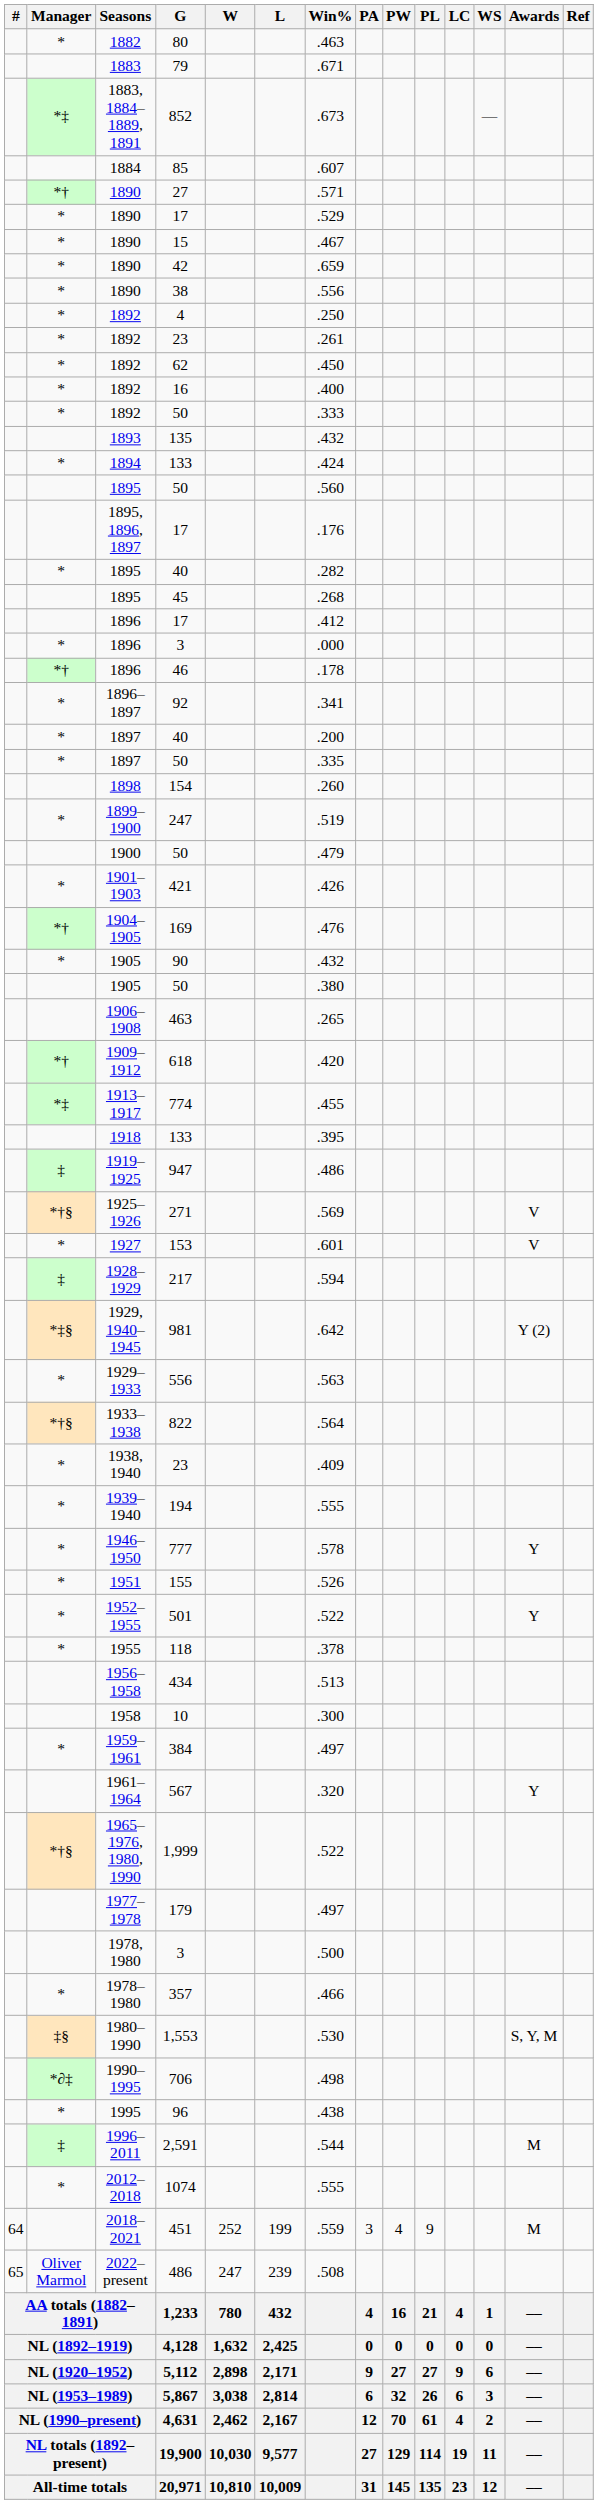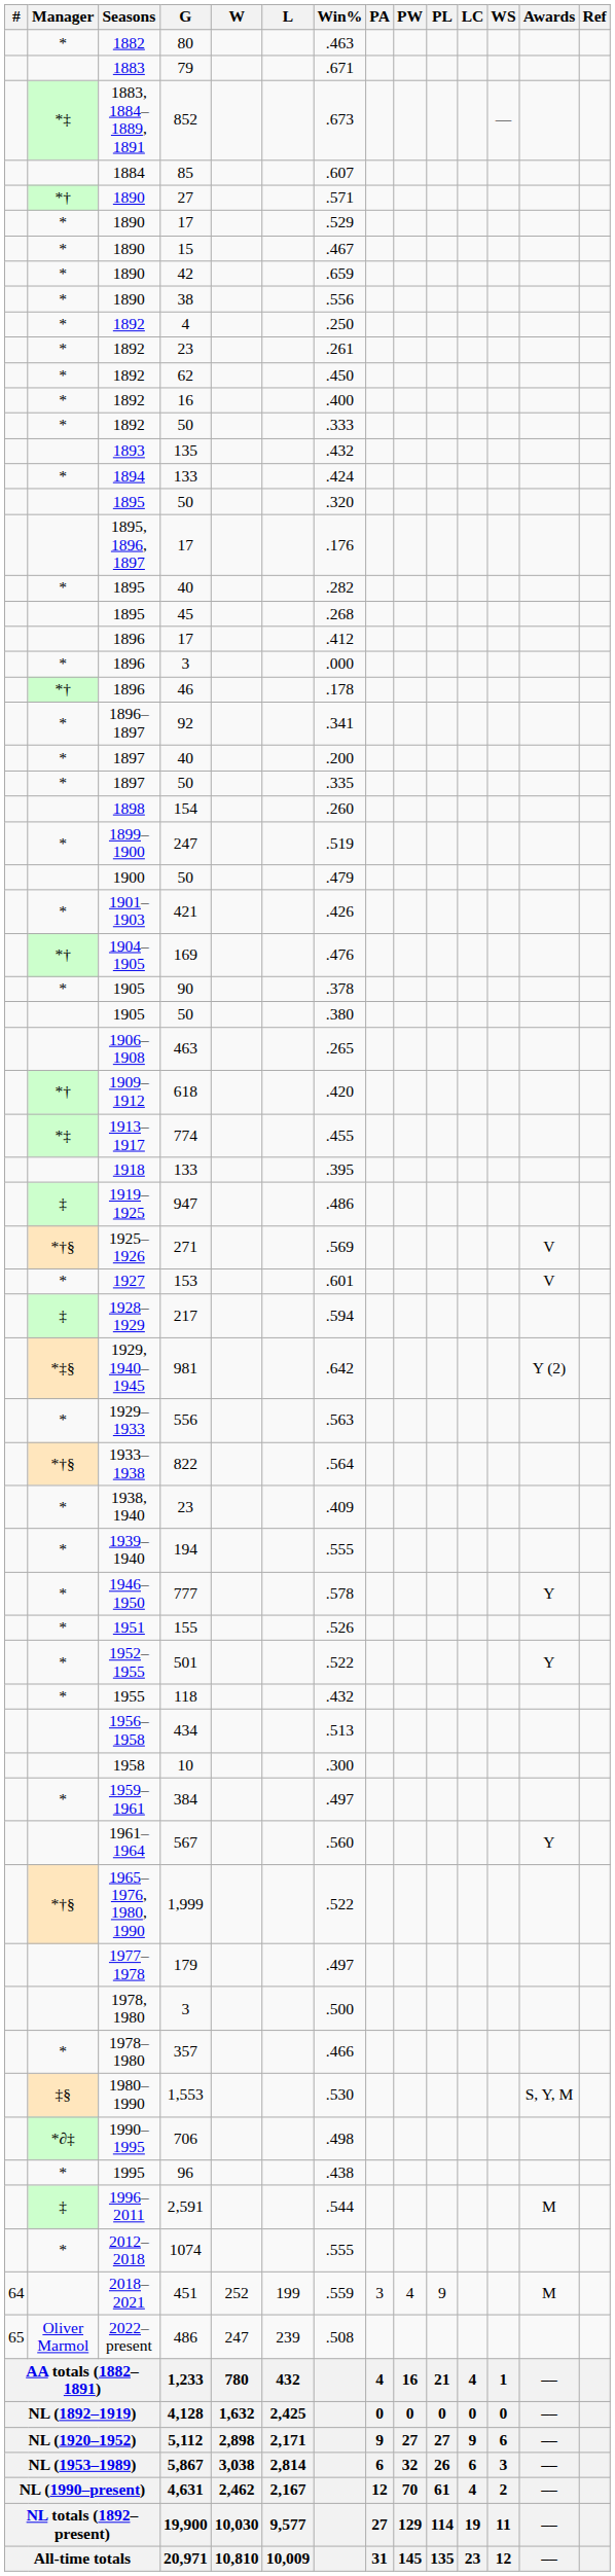 <table class="wikitable sortable" style="text-align:center">
 <tr>
 <th class="unsortable">#</th>
 <th>Manager</th>
 <th>Seasons</th>
 <th>G</th>
 <th>W</th>
 <th>L</th>
 <th>Win%</th>
 <th>PA</th>
 <th>PW</th>
 <th>PL</th>
 <th>LC</th>
 <th>WS</th>
 <th>Awards</th>
 <th class="unsortable">Ref</th>
 </tr>
 <tr>
 <td align="center"></td>
 <td> *</td>
 <td><a href='#'>1882</a></td>
 <td>80</td>
 <td></td>
 <td></td>
 <td>.463</td>
 <td></td>
 <td></td>
 <td></td>
 <td></td>
 <td></td>
 <td></td>
 <td></td>
 </tr>
 <tr>
 <td align="center"></td>
 <td></td>
 <td><a href='#'>1883</a></td>
 <td>79</td>
 <td></td>
 <td></td>
 <td>.671</td>
 <td></td>
 <td></td>
 <td></td>
 <td></td>
 <td></td>
 <td></td>
 <td></td>
 </tr>
 <tr>
 <td align="center"></td>
 <td style="background-color:#ccffcc"> *‡</td>
 <td>1883, <a href='#'>1884</a>–<a href='#'>1889</a>,<br> <a href='#'>1891</a></td>
 <td>852</td>
 <td></td>
 <td></td>
 <td>.673</td>
 <td></td>
 <td></td>
 <td></td>
 <td></td>
 <td>—</td>
 <td></td>
 <td></td>
 </tr>
 <tr>
 <td align="center"></td>
 <td></td>
 <td>1884</td>
 <td>85</td>
 <td></td>
 <td></td>
 <td>.607</td>
 <td></td>
 <td></td>
 <td></td>
 <td></td>
 <td></td>
 <td></td>
 <td></td>
 </tr>
 <tr>
 <td align="center"></td>
 <td style="background-color:#ccffcc"> *†</td>
 <td><a href='#'>1890</a></td>
 <td>27</td>
 <td></td>
 <td></td>
 <td>.571</td>
 <td></td>
 <td></td>
 <td></td>
 <td></td>
 <td></td>
 <td></td>
 <td></td>
 </tr>
 <tr>
 <td align="center"></td>
 <td> *</td>
 <td>1890</td>
 <td>17</td>
 <td></td>
 <td></td>
 <td>.529</td>
 <td></td>
 <td></td>
 <td></td>
 <td></td>
 <td></td>
 <td></td>
 <td></td>
 </tr>
 <tr>
 <td align="center"></td>
 <td> *</td>
 <td>1890</td>
 <td>15</td>
 <td></td>
 <td></td>
 <td>.467</td>
 <td></td>
 <td></td>
 <td></td>
 <td></td>
 <td></td>
 <td></td>
 <td></td>
 </tr>
 <tr>
 <td align="center"></td>
 <td> *</td>
 <td>1890</td>
 <td>42</td>
 <td></td>
 <td></td>
 <td>.659</td>
 <td></td>
 <td></td>
 <td></td>
 <td></td>
 <td></td>
 <td></td>
 <td></td>
 </tr>
 <tr>
 <td align="center"></td>
 <td> *</td>
 <td>1890</td>
 <td>38</td>
 <td></td>
 <td></td>
 <td>.556</td>
 <td></td>
 <td></td>
 <td></td>
 <td></td>
 <td></td>
 <td></td>
 <td></td>
 </tr>
 <tr>
 <td align="center"></td>
 <td> *</td>
 <td><a href='#'>1892</a></td>
 <td>4</td>
 <td></td>
 <td></td>
 <td>.250</td>
 <td></td>
 <td></td>
 <td></td>
 <td></td>
 <td></td>
 <td></td>
 <td></td>
 </tr>
 <tr>
 <td align="center"></td>
 <td> *</td>
 <td>1892</td>
 <td>23</td>
 <td></td>
 <td></td>
 <td>.261</td>
 <td></td>
 <td></td>
 <td></td>
 <td></td>
 <td></td>
 <td></td>
 <td></td>
 </tr>
 <tr>
 <td align="center"></td>
 <td> *</td>
 <td>1892</td>
 <td>62</td>
 <td></td>
 <td></td>
 <td>.450</td>
 <td></td>
 <td></td>
 <td></td>
 <td></td>
 <td></td>
 <td></td>
 <td></td>
 </tr>
 <tr>
 <td align="center"></td>
 <td> *</td>
 <td>1892</td>
 <td>16</td>
 <td></td>
 <td></td>
 <td>.400</td>
 <td></td>
 <td></td>
 <td></td>
 <td></td>
 <td></td>
 <td></td>
 <td></td>
 </tr>
 <tr>
 <td align="center"></td>
 <td> *</td>
 <td>1892</td>
 <td>50</td>
 <td></td>
 <td></td>
 <td>.333</td>
 <td></td>
 <td></td>
 <td></td>
 <td></td>
 <td></td>
 <td></td>
 <td></td>
 </tr>
 <tr>
 <td align="center"></td>
 <td></td>
 <td><a href='#'>1893</a></td>
 <td>135</td>
 <td></td>
 <td></td>
 <td>.432</td>
 <td></td>
 <td></td>
 <td></td>
 <td></td>
 <td></td>
 <td></td>
 <td></td>
 </tr>
 <tr>
 <td align="center"></td>
 <td> *</td>
 <td><a href='#'>1894</a></td>
 <td>133</td>
 <td></td>
 <td></td>
 <td>.424</td>
 <td></td>
 <td></td>
 <td></td>
 <td></td>
 <td></td>
 <td></td>
 <td></td>
 </tr>
 <tr>
 <td align="center"></td>
 <td></td>
 <td><a href='#'>1895</a></td>
 <td>50</td>
 <td></td>
 <td></td>
-<td>.560</td>
+<td>.320</td>
 <td></td>
 <td></td>
 <td></td>
 <td></td>
 <td></td>
 <td></td>
 <td></td>
 </tr>
 <tr>
 <td align="center"></td>
 <td></td>
 <td>1895, <a href='#'>1896</a>, <a href='#'>1897</a></td>
 <td>17</td>
 <td></td>
 <td></td>
 <td>.176</td>
 <td></td>
 <td></td>
 <td></td>
 <td></td>
 <td></td>
 <td></td>
 <td></td>
 </tr>
 <tr>
 <td align="center"></td>
 <td> *</td>
 <td>1895</td>
 <td>40</td>
 <td></td>
 <td></td>
 <td>.282</td>
 <td></td>
 <td></td>
 <td></td>
 <td></td>
 <td></td>
 <td></td>
 <td></td>
 </tr>
 <tr>
 <td align="center"></td>
 <td></td>
 <td>1895</td>
 <td>45</td>
 <td></td>
 <td></td>
 <td>.268</td>
 <td></td>
 <td></td>
 <td></td>
 <td></td>
 <td></td>
 <td></td>
 <td></td>
 </tr>
 <tr>
 <td align="center"></td>
 <td></td>
 <td>1896</td>
 <td>17</td>
 <td></td>
 <td></td>
 <td>.412</td>
 <td></td>
 <td></td>
 <td></td>
 <td></td>
 <td></td>
 <td></td>
 <td></td>
 </tr>
 <tr>
 <td align="center"></td>
 <td> *</td>
 <td>1896</td>
 <td>3</td>
 <td></td>
 <td></td>
 <td>.000</td>
 <td></td>
 <td></td>
 <td></td>
 <td></td>
 <td></td>
 <td></td>
 <td></td>
 </tr>
 <tr>
 <td align="center"></td>
 <td style="background-color:#ccffcc"> *†</td>
 <td>1896</td>
 <td>46</td>
 <td></td>
 <td></td>
 <td>.178</td>
 <td></td>
 <td></td>
 <td></td>
 <td></td>
 <td></td>
 <td></td>
 <td></td>
 </tr>
 <tr>
 <td align="center"></td>
 <td> *</td>
 <td>1896–1897</td>
 <td>92</td>
 <td></td>
 <td></td>
 <td>.341</td>
 <td></td>
 <td></td>
 <td></td>
 <td></td>
 <td></td>
 <td></td>
 <td></td>
 </tr>
 <tr>
 <td align="center"></td>
 <td> *</td>
 <td>1897</td>
 <td>40</td>
 <td></td>
 <td></td>
 <td>.200</td>
 <td></td>
 <td></td>
 <td></td>
 <td></td>
 <td></td>
 <td></td>
 <td></td>
 </tr>
 <tr>
 <td align="center"></td>
 <td> *</td>
 <td>1897</td>
 <td>50</td>
 <td></td>
 <td></td>
 <td>.335</td>
 <td></td>
 <td></td>
 <td></td>
 <td></td>
 <td></td>
 <td></td>
 <td></td>
 </tr>
 <tr>
 <td align="center"></td>
 <td></td>
 <td><a href='#'>1898</a></td>
 <td>154</td>
 <td></td>
 <td></td>
 <td>.260</td>
 <td></td>
 <td></td>
 <td></td>
 <td></td>
 <td></td>
 <td></td>
 <td></td>
 </tr>
 <tr>
 <td align="center"></td>
 <td> *</td>
 <td><a href='#'>1899</a>–<a href='#'>1900</a></td>
 <td>247</td>
 <td></td>
 <td></td>
 <td>.519</td>
 <td></td>
 <td></td>
 <td></td>
 <td></td>
 <td></td>
 <td></td>
 <td></td>
 </tr>
 <tr>
 <td align="center"></td>
 <td></td>
 <td>1900</td>
 <td>50</td>
 <td></td>
 <td></td>
 <td>.479</td>
 <td></td>
 <td></td>
 <td></td>
 <td></td>
 <td></td>
 <td></td>
 <td></td>
 </tr>
 <tr>
 <td align="center"></td>
 <td> *</td>
 <td><a href='#'>1901</a>–<a href='#'>1903</a></td>
 <td>421</td>
 <td></td>
 <td></td>
 <td>.426</td>
 <td></td>
 <td></td>
 <td></td>
 <td></td>
 <td></td>
 <td></td>
 <td></td>
 </tr>
 <tr>
 <td align="center"></td>
 <td style="background-color:#ccffcc"> *†</td>
 <td><a href='#'>1904</a>–<a href='#'>1905</a></td>
 <td>169</td>
 <td></td>
 <td></td>
 <td>.476</td>
 <td></td>
 <td></td>
 <td></td>
 <td></td>
 <td></td>
 <td></td>
 <td></td>
 </tr>
 <tr>
 <td align="center"></td>
 <td> *</td>
 <td>1905</td>
 <td>90</td>
 <td></td>
 <td></td>
-<td>.432</td>
+<td>.378</td>
 <td></td>
 <td></td>
 <td></td>
 <td></td>
 <td></td>
 <td></td>
 <td></td>
 </tr>
 <tr>
 <td align="center"></td>
 <td></td>
 <td>1905</td>
 <td>50</td>
 <td></td>
 <td></td>
 <td>.380</td>
 <td></td>
 <td></td>
 <td></td>
 <td></td>
 <td></td>
 <td></td>
 <td></td>
 </tr>
 <tr>
 <td align="center"></td>
 <td></td>
 <td><a href='#'>1906</a>–<a href='#'>1908</a></td>
 <td>463</td>
 <td></td>
 <td></td>
 <td>.265</td>
 <td></td>
 <td></td>
 <td></td>
 <td></td>
 <td></td>
 <td></td>
 <td></td>
 </tr>
 <tr>
 <td align="center"></td>
 <td style="background-color:#ccffcc"> *†</td>
 <td><a href='#'>1909</a>–<a href='#'>1912</a></td>
 <td>618</td>
 <td></td>
 <td></td>
 <td>.420</td>
 <td></td>
 <td></td>
 <td></td>
 <td></td>
 <td></td>
 <td></td>
 <td></td>
 </tr>
 <tr>
 <td align="center"></td>
 <td style="background-color:#ccffcc"> *‡</td>
 <td><a href='#'>1913</a>–<a href='#'>1917</a></td>
 <td>774</td>
 <td></td>
 <td></td>
 <td>.455</td>
 <td></td>
 <td></td>
 <td></td>
 <td></td>
 <td></td>
 <td></td>
 <td></td>
 </tr>
 <tr>
 <td align="center"></td>
 <td></td>
 <td><a href='#'>1918</a></td>
 <td>133</td>
 <td></td>
 <td></td>
 <td>.395</td>
 <td></td>
 <td></td>
 <td></td>
 <td></td>
 <td></td>
 <td></td>
 <td></td>
 </tr>
 <tr>
 <td align="center"></td>
 <td style="background-color:#ccffcc"> ‡</td>
 <td><a href='#'>1919</a>–<a href='#'>1925</a></td>
 <td>947</td>
 <td></td>
 <td></td>
 <td>.486</td>
 <td></td>
 <td></td>
 <td></td>
 <td></td>
 <td></td>
 <td></td>
 <td></td>
 </tr>
 <tr>
 <td align="center"></td>
 <td style="background-color:#ffe6bd"> *†§</td>
 <td>1925–<a href='#'>1926</a></td>
 <td>271</td>
 <td></td>
 <td></td>
 <td>.569</td>
 <td></td>
 <td></td>
 <td></td>
 <td></td>
 <td></td>
 <td>V</td>
 <td></td>
 </tr>
 <tr>
 <td align="center"></td>
 <td> *</td>
 <td><a href='#'>1927</a></td>
 <td>153</td>
 <td></td>
 <td></td>
 <td>.601</td>
 <td></td>
 <td></td>
 <td></td>
 <td></td>
 <td></td>
 <td>V</td>
 <td></td>
 </tr>
 <tr>
 <td align="center"></td>
 <td style="background-color:#ccffcc"> ‡</td>
 <td><a href='#'>1928</a>–<a href='#'>1929</a></td>
 <td>217</td>
 <td></td>
 <td></td>
 <td>.594</td>
 <td></td>
 <td></td>
 <td></td>
 <td></td>
 <td></td>
 <td></td>
 <td></td>
 </tr>
 <tr>
 <td align="center"></td>
 <td style="background-color:#ffe6bd"> *‡§</td>
 <td>1929, <a href='#'>1940</a>–<a href='#'>1945</a></td>
 <td>981</td>
 <td></td>
 <td></td>
 <td>.642</td>
 <td></td>
 <td></td>
 <td></td>
 <td></td>
 <td></td>
 <td>Y (2)</td>
 <td></td>
 </tr>
 <tr>
 <td align="center"></td>
 <td> *</td>
 <td>1929–<a href='#'>1933</a></td>
 <td>556</td>
 <td></td>
 <td></td>
 <td>.563</td>
 <td></td>
 <td></td>
 <td></td>
 <td></td>
 <td></td>
 <td></td>
 <td></td>
 </tr>
 <tr>
 <td align="center"></td>
 <td style="background-color:#ffe6bd"> *†§</td>
 <td>1933–<a href='#'>1938</a></td>
 <td>822</td>
 <td></td>
 <td></td>
 <td>.564</td>
 <td></td>
 <td></td>
 <td></td>
 <td></td>
 <td></td>
 <td></td>
 <td></td>
 </tr>
 <tr>
 <td align="center"></td>
 <td> *</td>
 <td>1938, 1940</td>
 <td>23</td>
 <td></td>
 <td></td>
 <td>.409</td>
 <td></td>
 <td></td>
 <td></td>
 <td></td>
 <td></td>
 <td></td>
 <td></td>
 </tr>
 <tr>
 <td align="center"></td>
 <td> *</td>
 <td><a href='#'>1939</a>–1940</td>
 <td>194</td>
 <td></td>
 <td></td>
 <td>.555</td>
 <td></td>
 <td></td>
 <td></td>
 <td></td>
 <td></td>
 <td></td>
 <td></td>
 </tr>
 <tr>
 <td align="center"></td>
 <td> *</td>
 <td><a href='#'>1946</a>–<a href='#'>1950</a></td>
 <td>777</td>
 <td></td>
 <td></td>
 <td>.578</td>
 <td></td>
 <td></td>
 <td></td>
 <td></td>
 <td></td>
 <td>Y</td>
 <td></td>
 </tr>
 <tr>
 <td align="center"></td>
 <td> *</td>
 <td><a href='#'>1951</a></td>
 <td>155</td>
 <td></td>
 <td></td>
 <td>.526</td>
 <td></td>
 <td></td>
 <td></td>
 <td></td>
 <td></td>
 <td></td>
 <td></td>
 </tr>
 <tr>
 <td align="center"></td>
 <td> *</td>
 <td><a href='#'>1952</a>–<a href='#'>1955</a></td>
 <td>501</td>
 <td></td>
 <td></td>
 <td>.522</td>
 <td></td>
 <td></td>
 <td></td>
 <td></td>
 <td></td>
 <td>Y</td>
 <td></td>
 </tr>
 <tr>
 <td align="center"></td>
 <td> *</td>
 <td>1955</td>
 <td>118</td>
 <td></td>
 <td></td>
-<td>.378</td>
+<td>.432</td>
 <td></td>
 <td></td>
 <td></td>
 <td></td>
 <td></td>
 <td></td>
 <td></td>
 </tr>
 <tr>
 <td align="center"></td>
 <td></td>
 <td><a href='#'>1956</a>–<a href='#'>1958</a></td>
 <td>434</td>
 <td></td>
 <td></td>
 <td>.513</td>
 <td></td>
 <td></td>
 <td></td>
 <td></td>
 <td></td>
 <td></td>
 <td></td>
 </tr>
 <tr>
 <td align="center"></td>
 <td></td>
 <td>1958</td>
 <td>10</td>
 <td></td>
 <td></td>
 <td>.300</td>
 <td></td>
 <td></td>
 <td></td>
 <td></td>
 <td></td>
 <td></td>
 <td></td>
 </tr>
 <tr>
 <td align="center"></td>
 <td> *</td>
 <td><a href='#'>1959</a>–<a href='#'>1961</a></td>
 <td>384</td>
 <td></td>
 <td></td>
 <td>.497</td>
 <td></td>
 <td></td>
 <td></td>
 <td></td>
 <td></td>
 <td></td>
 <td></td>
 </tr>
 <tr>
 <td align="center"></td>
 <td></td>
 <td>1961–<a href='#'>1964</a></td>
 <td>567</td>
 <td></td>
 <td></td>
-<td>.320</td>
+<td>.560</td>
 <td></td>
 <td></td>
 <td></td>
 <td></td>
 <td></td>
 <td>Y</td>
 <td></td>
 </tr>
 <tr>
 <td align="center"></td>
 <td style="background-color:#ffe6bd"> *†§</td>
 <td><a href='#'>1965</a>–<a href='#'>1976</a>, <a href='#'>1980</a>, <br><a href='#'>1990</a></td>
 <td>1,999</td>
 <td></td>
 <td></td>
 <td>.522</td>
 <td></td>
 <td></td>
 <td></td>
 <td></td>
 <td></td>
 <td></td>
 <td></td>
 </tr>
 <tr>
 <td align="center"></td>
 <td></td>
 <td><a href='#'>1977</a>–<a href='#'>1978</a></td>
 <td>179</td>
 <td></td>
 <td></td>
 <td>.497</td>
 <td></td>
 <td></td>
 <td></td>
 <td></td>
 <td></td>
 <td></td>
 <td></td>
 </tr>
 <tr>
 <td align="center"></td>
 <td></td>
 <td>1978, 1980</td>
 <td>3</td>
 <td></td>
 <td></td>
 <td>.500</td>
 <td></td>
 <td></td>
 <td></td>
 <td></td>
 <td></td>
 <td></td>
 <td></td>
 </tr>
 <tr>
 <td align="center"></td>
 <td> *</td>
 <td>1978–1980</td>
 <td>357</td>
 <td></td>
 <td></td>
 <td>.466</td>
 <td></td>
 <td></td>
 <td></td>
 <td></td>
 <td></td>
 <td></td>
 <td></td>
 </tr>
 <tr>
 <td align="center"></td>
 <td style="background-color:#ffe6bd"> ‡§</td>
 <td>1980–1990</td>
 <td>1,553</td>
 <td></td>
 <td></td>
 <td>.530</td>
 <td></td>
 <td></td>
 <td></td>
 <td></td>
 <td></td>
 <td>S, Y, M</td>
 <td></td>
 </tr>
 <tr>
 <td align="center"></td>
 <td style="background-color:#ccffcc"> *∂‡</td>
 <td>1990–<a href='#'>1995</a></td>
 <td>706</td>
 <td></td>
 <td></td>
 <td>.498</td>
 <td></td>
 <td></td>
 <td></td>
 <td></td>
 <td></td>
 <td></td>
 <td></td>
 </tr>
 <tr>
 <td align="center"></td>
 <td> *</td>
 <td>1995</td>
 <td>96</td>
 <td></td>
 <td></td>
 <td>.438</td>
 <td></td>
 <td></td>
 <td></td>
 <td></td>
 <td></td>
 <td></td>
 <td></td>
 </tr>
 <tr>
 <td align="center"></td>
 <td style="background-color:#ccffcc"> ‡</td>
 <td><a href='#'>1996</a>–<a href='#'>2011</a></td>
 <td>2,591</td>
 <td></td>
 <td></td>
 <td>.544</td>
 <td></td>
 <td></td>
 <td></td>
 <td></td>
 <td></td>
 <td>M</td>
 <td></td>
 </tr>
 <tr>
 <td align="center"></td>
 <td> *</td>
 <td><a href='#'>2012</a>–<a href='#'>2018</a> </td>
 <td>1074</td>
 <td></td>
 <td></td>
 <td>.555</td>
 <td></td>
 <td></td>
 <td></td>
 <td></td>
 <td></td>
 <td></td>
 <td></td>
 </tr>
 <tr>
 <td>64</td>
 <td></td>
 <td><a href='#'>2018</a>–<a href='#'>2021</a></td>
 <td>451</td>
 <td>252</td>
 <td>199</td>
 <td>.559</td>
 <td>3</td>
 <td>4</td>
 <td>9</td>
 <td></td>
 <td></td>
 <td>M</td>
 <td></td>
 </tr>
 <tr>
 <td>65</td>
 <td><a href='#'>Oliver Marmol</a></td>
 <td><a href='#'>2022</a>–present</td>
 <td>486</td>
 <td>247</td>
 <td>239</td>
 <td>.508</td>
 <td></td>
 <td></td>
 <td></td>
 <td></td>
 <td></td>
 <td></td>
 <td></td>
 </tr>
 <tr class="sortbottom">
 <th colspan="3"><strong><a href='#'>AA</a> totals (<a href='#'>1882</a>–<a href='#'>1891</a>)</strong> </th>
 <th>1,233</th>
 <th>780</th>
 <th>432</th>
 <th></th>
 <th>4</th>
 <th>16</th>
 <th>21</th>
 <th>4</th>
 <th>1</th>
 <th>––</th>
 <th></th>
 </tr>
 <tr>
 <th colspan="3"><strong>NL (<a href='#'>1892–1919</a>)</strong></th>
 <th>4,128</th>
 <th>1,632</th>
 <th>2,425</th>
 <th></th>
 <th>0</th>
 <th>0</th>
 <th>0</th>
 <th>0</th>
 <th>0</th>
 <th>––</th>
 <th></th>
 </tr>
 <tr>
 <th colspan="3"><strong>NL (<a href='#'>1920–1952</a>)</strong></th>
 <th>5,112</th>
 <th>2,898</th>
 <th>2,171</th>
 <th></th>
 <th>9</th>
 <th>27</th>
 <th>27</th>
 <th>9</th>
 <th>6</th>
 <th>––</th>
 <th></th>
 </tr>
 <tr>
 <th colspan="3"><strong>NL (<a href='#'>1953–1989</a>)</strong></th>
 <th>5,867</th>
 <th>3,038</th>
 <th>2,814</th>
 <th></th>
 <th>6</th>
 <th>32</th>
 <th>26</th>
 <th>6</th>
 <th>3</th>
 <th>––</th>
 <th></th>
 </tr>
 <tr>
 <th colspan="3"><strong>NL (<a href='#'>1990–present</a>)</strong></th>
 <th>4,631</th>
 <th>2,462</th>
 <th>2,167</th>
 <th></th>
 <th>12</th>
 <th>70</th>
 <th>61</th>
 <th>4</th>
 <th>2</th>
 <th>––</th>
 <th></th>
 </tr>
 <tr>
 <th colspan="3"><strong><a href='#'>NL</a> totals (<a href='#'>1892</a>–present)</strong></th>
 <th>19,900</th>
 <th>10,030</th>
 <th>9,577</th>
 <th></th>
 <th>27</th>
 <th>129</th>
 <th>114</th>
 <th>19</th>
 <th>11</th>
 <th>––</th>
 <th></th>
 </tr>
 <tr>
 <th colspan="3"><strong>All-time totals</strong></th>
 <th>20,971</th>
 <th>10,810</th>
 <th>10,009</th>
 <th></th>
 <th>31</th>
 <th>145</th>
 <th>135</th>
 <th>23</th>
 <th>12</th>
 <th>––</th>
 <th></th>
 </tr>
 </table>
